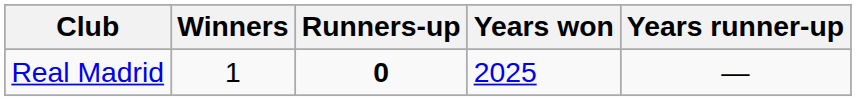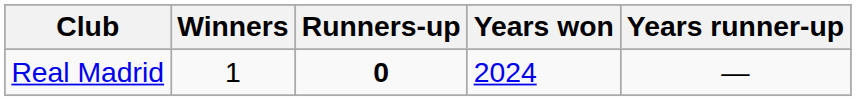 <table class="wikitable sortable">
 <tr>
 <th>Club</th>
 <th>Winners</th>
 <th>Runners-up</th>
 <th class="unsortable">Years won</th>
 <th class="unsortable">Years runner-up</th>
 </tr>
 <tr>
 <td><a href='#'>Real Madrid</a></td>
 <td align=center>1</td>
 <td align=center><strong>0</strong></td>
-<td><a href='#'>2025</a></td>
+<td><a href='#'>2024</a></td>
 <td align=center>—</td>
 </tr>
 </table>
